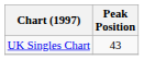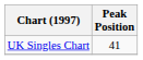 <table class="wikitable">
 <tr>
 <th align="left">Chart (1997)</th>
 <th align="left">Peak<br>Position</th>
 </tr>
 <tr>
 <td align="left"><a href='#'>UK Singles Chart</a></td>
-<td align="center">43</td>
+<td align="center">41</td>
 </tr>
 <tr>
 </tr>
 </table>
